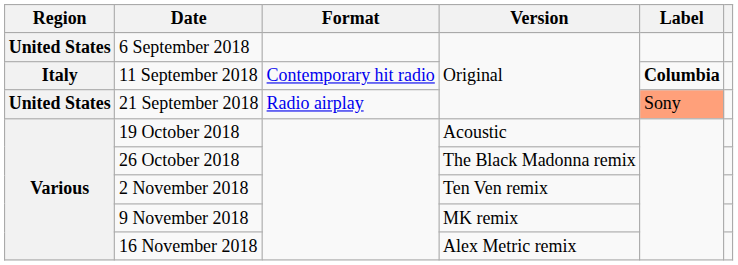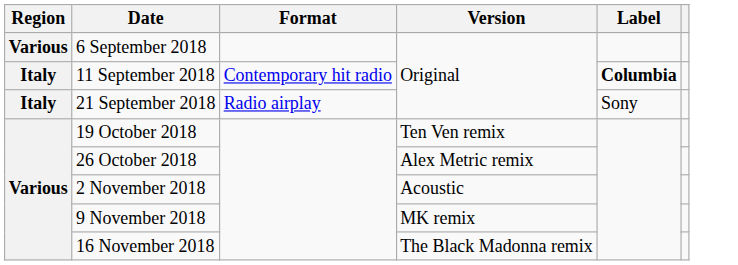 <table class="wikitable plainrowheaders">
 <tr>
 <th scope="col">Region</th>
 <th scope="col">Date</th>
 <th scope="col">Format</th>
 <th scope="col">Version</th>
 <th scope="col">Label</th>
 <th scope="col"></th>
 </tr>
 <tr>
-<th scope="row">United States</th>
+<th scope="row">Various</th>
 <td>6 September 2018</td>
 <td></td>
 <td rowspan="3">Original</td>
 <td></td>
 <td style="text-align:center;"></td>
 </tr>
 <tr>
 <th scope="row">Italy</th>
 <td>11 September 2018</td>
 <td><a href='#'>Contemporary hit radio</a></td>
 <td><strong>Columbia</strong></td>
 <td style="text-align:center;"></td>
 </tr>
 <tr>
-<th scope="row">United States</th>
+<th scope="row">Italy</th>
 <td>21 September 2018</td>
 <td><a href='#'>Radio airplay</a></td>
-<td style="background: lightsalmon;">Sony</td>
+<td>Sony</td>
 <td style="text-align:center;"></td>
 </tr>
 <tr>
 <th scope="row" rowspan="5">Various</th>
 <td>19 October 2018</td>
 <td rowspan="5"></td>
-<td>Acoustic</td>
+<td>Ten Ven remix</td>
 <td rowspan="5"></td>
 <td style="text-align:center;"></td>
 </tr>
 <tr>
 <td>26 October 2018</td>
-<td>The Black Madonna remix</td>
+<td>Alex Metric remix</td>
 <td style="text-align:center;"></td>
 </tr>
 <tr>
 <td>2 November 2018</td>
-<td>Ten Ven remix</td>
+<td>Acoustic</td>
 <td style="text-align:center;"></td>
 </tr>
 <tr>
 <td>9 November 2018</td>
 <td>MK remix</td>
 <td style="text-align:center;"></td>
 </tr>
 <tr>
 <td>16 November 2018</td>
-<td>Alex Metric remix</td>
+<td>The Black Madonna remix</td>
 <td style="text-align:center;"></td>
 </tr>
 </table>
